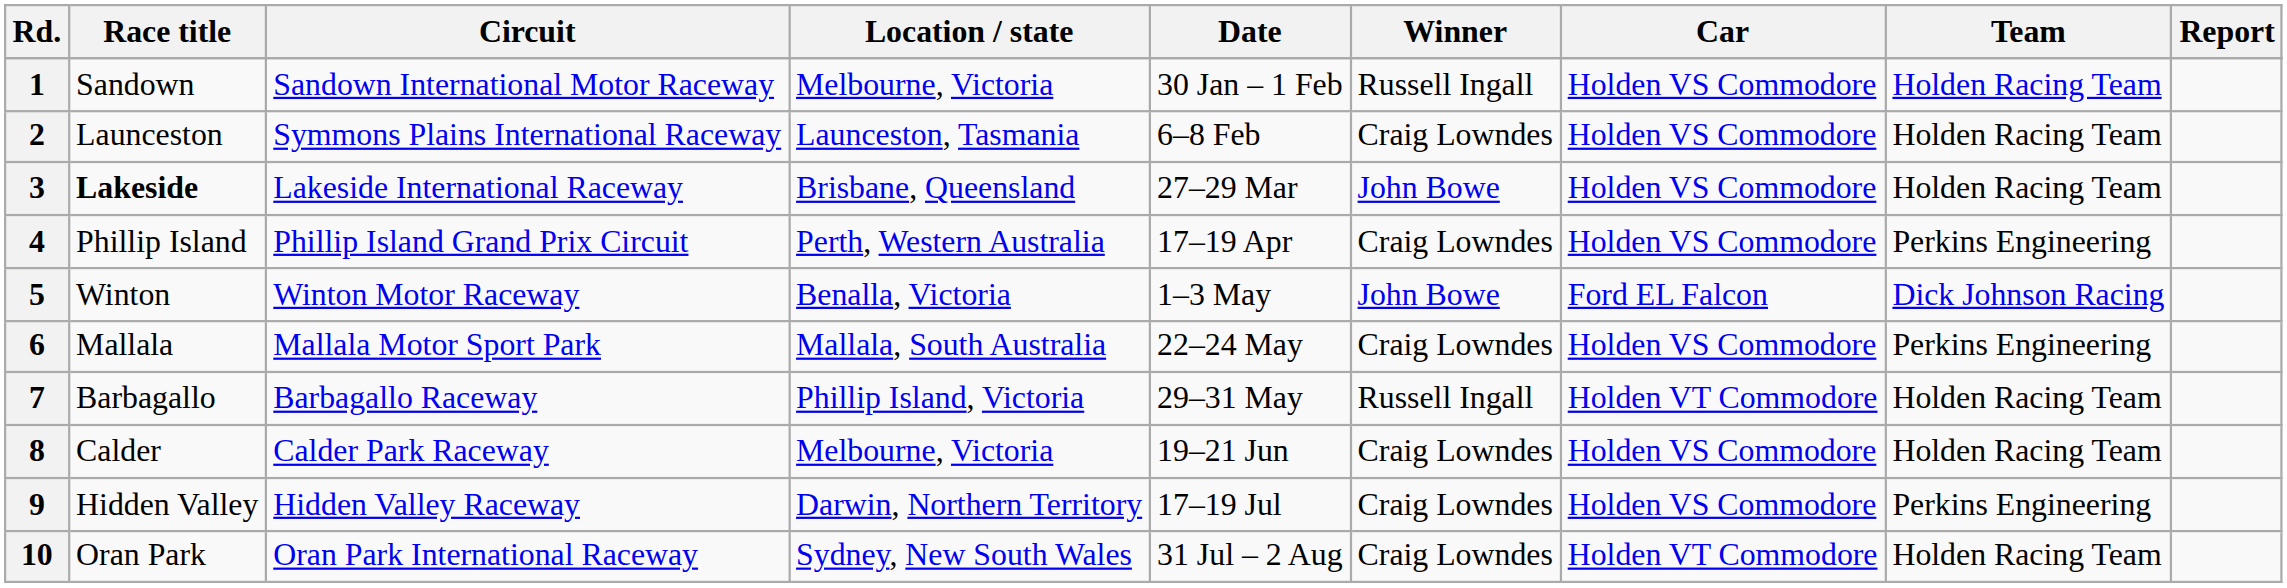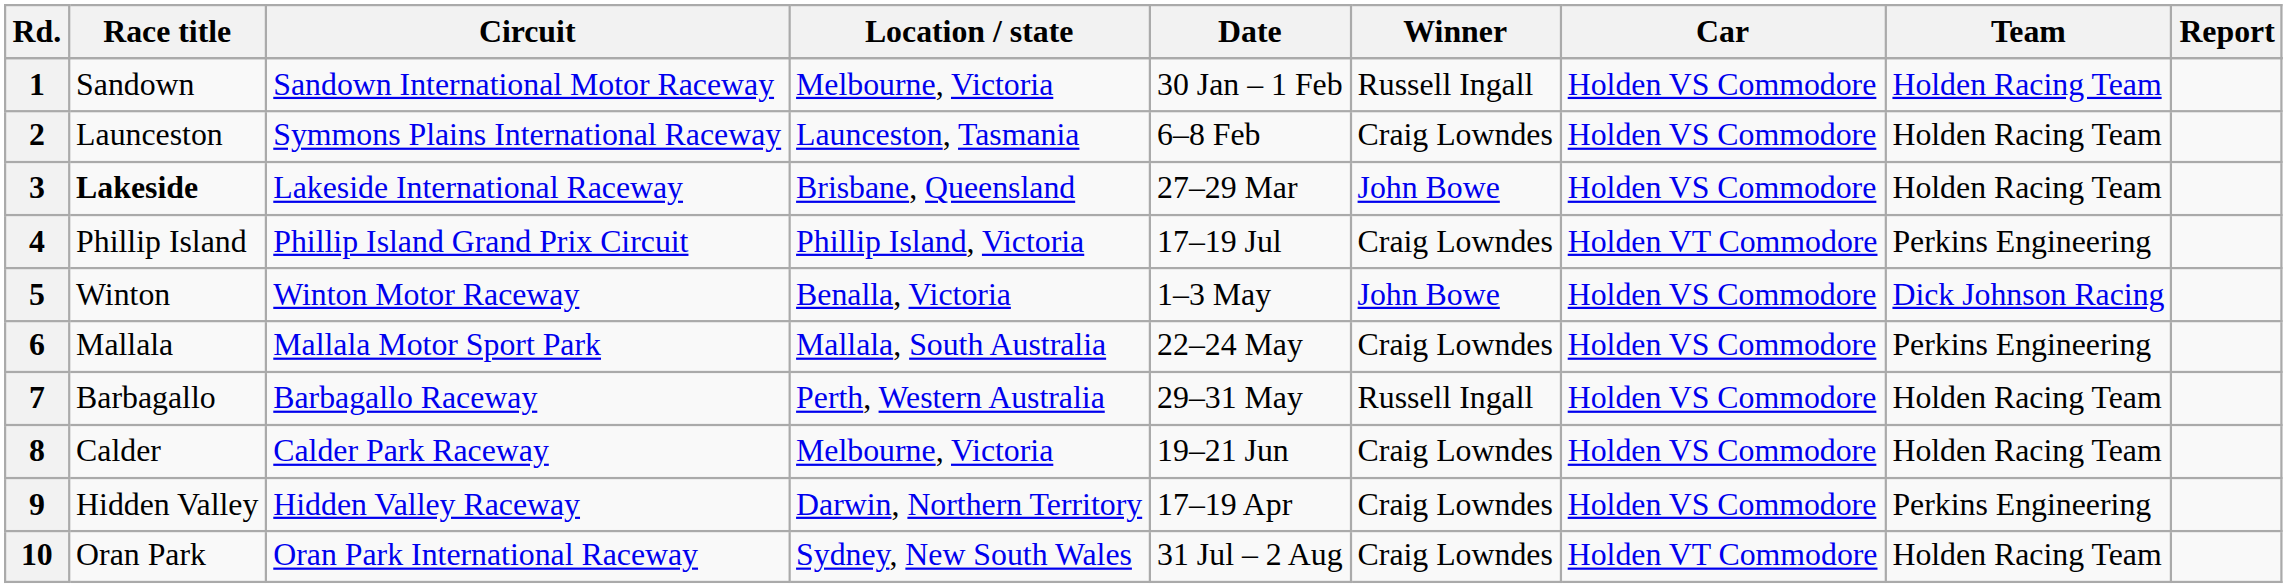 <table class="wikitable" style="font-size: 90%">
 <tr>
 <th>Rd.</th>
 <th>Race title</th>
 <th>Circuit</th>
 <th>Location / state</th>
 <th>Date</th>
 <th>Winner</th>
 <th>Car</th>
 <th>Team</th>
 <th>Report</th>
 </tr>
 <tr>
 </tr>
 <tr>
 <th>1</th>
 <td> Sandown</td>
 <td><a href='#'>Sandown International Motor Raceway</a></td>
 <td><a href='#'>Melbourne</a>, <a href='#'>Victoria</a></td>
 <td>30 Jan – 1 Feb</td>
 <td>Russell Ingall</td>
 <td><a href='#'>Holden VS Commodore</a></td>
 <td><a href='#'>Holden Racing Team</a></td>
 <td></td>
 </tr>
 <tr>
 <th>2</th>
 <td> Launceston</td>
 <td><a href='#'>Symmons Plains International Raceway</a></td>
 <td><a href='#'>Launceston</a>, <a href='#'>Tasmania</a></td>
 <td>6–8 Feb</td>
 <td>Craig Lowndes</td>
 <td><a href='#'>Holden VS Commodore</a></td>
 <td>Holden Racing Team</td>
 <td></td>
 </tr>
 <tr>
 <th>3</th>
 <td><strong> Lakeside</strong></td>
 <td><a href='#'>Lakeside International Raceway</a></td>
 <td><a href='#'>Brisbane</a>, <a href='#'>Queensland</a></td>
 <td>27–29 Mar</td>
 <td><a href='#'>John Bowe</a></td>
 <td><a href='#'>Holden VS Commodore</a></td>
 <td>Holden Racing Team</td>
 <td></td>
 </tr>
 <tr>
 <th>4</th>
 <td> Phillip Island</td>
 <td><a href='#'>Phillip Island Grand Prix Circuit</a></td>
-<td><a href='#'>Perth</a>, <a href='#'>Western Australia</a></td>
-<td>17–19 Apr</td>
+<td><a href='#'>Phillip Island</a>, <a href='#'>Victoria</a></td>
+<td>17–19 Jul</td>
 <td>Craig Lowndes</td>
-<td><a href='#'>Holden VS Commodore</a></td>
+<td><a href='#'>Holden VT Commodore</a></td>
 <td>Perkins Engineering</td>
 <td></td>
 </tr>
 <tr>
 <th>5</th>
 <td> Winton</td>
 <td><a href='#'>Winton Motor Raceway</a></td>
 <td><a href='#'>Benalla</a>, <a href='#'>Victoria</a></td>
 <td>1–3 May</td>
 <td><a href='#'>John Bowe</a></td>
-<td><a href='#'>Ford EL Falcon</a></td>
+<td><a href='#'>Holden VS Commodore</a></td>
 <td><a href='#'>Dick Johnson Racing</a></td>
 <td></td>
 </tr>
 <tr>
 <th>6</th>
 <td> Mallala</td>
 <td><a href='#'>Mallala Motor Sport Park</a></td>
 <td><a href='#'>Mallala</a>, <a href='#'>South Australia</a></td>
 <td>22–24 May</td>
 <td>Craig Lowndes</td>
 <td><a href='#'>Holden VS Commodore</a></td>
 <td>Perkins Engineering</td>
 <td></td>
 </tr>
 <tr>
 <th>7</th>
 <td> Barbagallo</td>
 <td><a href='#'>Barbagallo Raceway</a></td>
-<td><a href='#'>Phillip Island</a>, <a href='#'>Victoria</a></td>
+<td><a href='#'>Perth</a>, <a href='#'>Western Australia</a></td>
 <td>29–31 May</td>
 <td>Russell Ingall</td>
-<td><a href='#'>Holden VT Commodore</a></td>
+<td><a href='#'>Holden VS Commodore</a></td>
 <td>Holden Racing Team</td>
 <td></td>
 </tr>
 <tr>
 <th>8</th>
 <td> Calder</td>
 <td><a href='#'>Calder Park Raceway</a></td>
 <td><a href='#'>Melbourne</a>, <a href='#'>Victoria</a></td>
 <td>19–21 Jun</td>
 <td>Craig Lowndes</td>
 <td><a href='#'>Holden VS Commodore</a></td>
 <td>Holden Racing Team</td>
 <td></td>
 </tr>
 <tr>
 <th>9</th>
 <td> Hidden Valley</td>
 <td><a href='#'>Hidden Valley Raceway</a></td>
 <td><a href='#'>Darwin</a>, <a href='#'>Northern Territory</a></td>
-<td>17–19 Jul</td>
+<td>17–19 Apr</td>
 <td>Craig Lowndes</td>
 <td><a href='#'>Holden VS Commodore</a></td>
 <td>Perkins Engineering</td>
 <td></td>
 </tr>
 <tr>
 <th>10</th>
 <td> Oran Park</td>
 <td><a href='#'>Oran Park International Raceway</a></td>
 <td><a href='#'>Sydney</a>, <a href='#'>New South Wales</a></td>
 <td>31 Jul – 2 Aug</td>
 <td>Craig Lowndes</td>
 <td><a href='#'>Holden VT Commodore</a></td>
 <td>Holden Racing Team</td>
 <td></td>
 </tr>
 </table>
